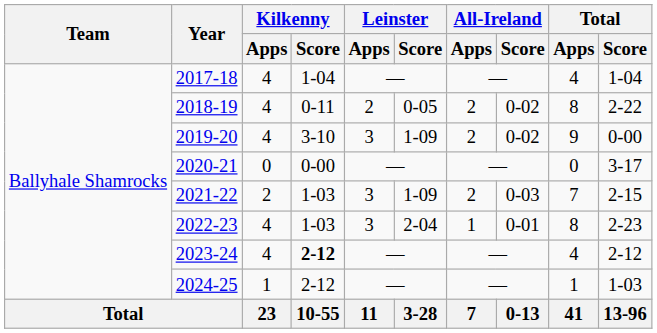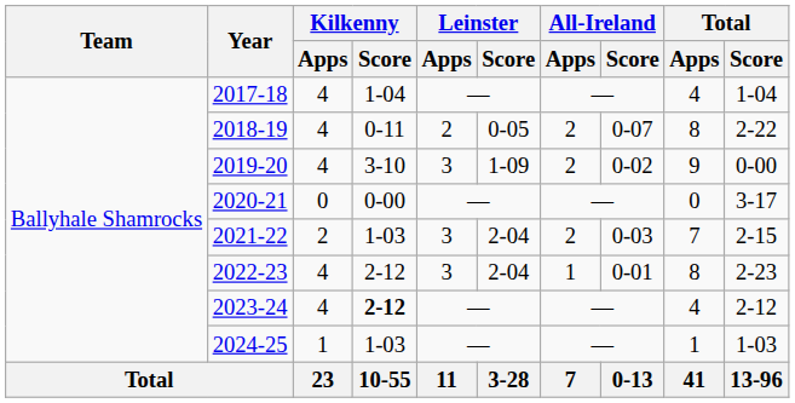 <table class="wikitable" style="text-align:center">
 <tr>
 <th rowspan="2">Team</th>
 <th rowspan="2">Year</th>
 <th colspan="2"><a href='#'>Kilkenny</a></th>
 <th colspan="2"><a href='#'>Leinster</a></th>
 <th colspan="2"><a href='#'>All-Ireland</a></th>
 <th colspan="2">Total</th>
 </tr>
 <tr>
 <th>Apps</th>
 <th>Score</th>
 <th>Apps</th>
 <th>Score</th>
 <th>Apps</th>
 <th>Score</th>
 <th>Apps</th>
 <th>Score</th>
 </tr>
 <tr>
 <td rowspan="8"><a href='#'>Ballyhale Shamrocks</a></td>
 <td><a href='#'>2017-18</a></td>
 <td>4</td>
 <td>1-04</td>
 <td colspan=2>—</td>
 <td colspan=2>—</td>
 <td>4</td>
 <td>1-04</td>
 </tr>
 <tr>
 <td><a href='#'>2018-19</a></td>
 <td>4</td>
 <td>0-11</td>
 <td>2</td>
 <td>0-05</td>
 <td>2</td>
-<td>0-02</td>
+<td>0-07</td>
 <td>8</td>
 <td>2-22</td>
 </tr>
 <tr>
 <td><a href='#'>2019-20</a></td>
 <td>4</td>
 <td>3-10</td>
 <td>3</td>
 <td>1-09</td>
 <td>2</td>
 <td>0-02</td>
 <td>9</td>
 <td>0-00</td>
 </tr>
 <tr>
 <td><a href='#'>2020-21</a></td>
 <td>0</td>
 <td>0-00</td>
 <td colspan=2>—</td>
 <td colspan=2>—</td>
 <td>0</td>
 <td>3-17</td>
 </tr>
 <tr>
 <td><a href='#'>2021-22</a></td>
 <td>2</td>
 <td>1-03</td>
 <td>3</td>
-<td>1-09</td>
+<td>2-04</td>
 <td>2</td>
 <td>0-03</td>
 <td>7</td>
 <td>2-15</td>
 </tr>
 <tr>
 <td><a href='#'>2022-23</a></td>
 <td>4</td>
-<td>1-03</td>
+<td>2-12</td>
 <td>3</td>
 <td>2-04</td>
 <td>1</td>
 <td>0-01</td>
 <td>8</td>
 <td>2-23</td>
 </tr>
 <tr>
 <td><a href='#'>2023-24</a></td>
 <td>4</td>
 <td><strong>2-12</strong></td>
 <td colspan=2>—</td>
 <td colspan=2>—</td>
 <td>4</td>
 <td>2-12</td>
 </tr>
 <tr>
 <td><a href='#'>2024-25</a></td>
 <td>1</td>
-<td>2-12</td>
+<td>1-03</td>
 <td colspan=2>—</td>
 <td colspan=2>—</td>
 <td>1</td>
 <td>1-03</td>
 </tr>
 <tr>
 <th colspan="2">Total</th>
 <th>23</th>
 <th>10-55</th>
 <th>11</th>
 <th>3-28</th>
 <th>7</th>
 <th>0-13</th>
 <th>41</th>
 <th>13-96</th>
 </tr>
 </table>
